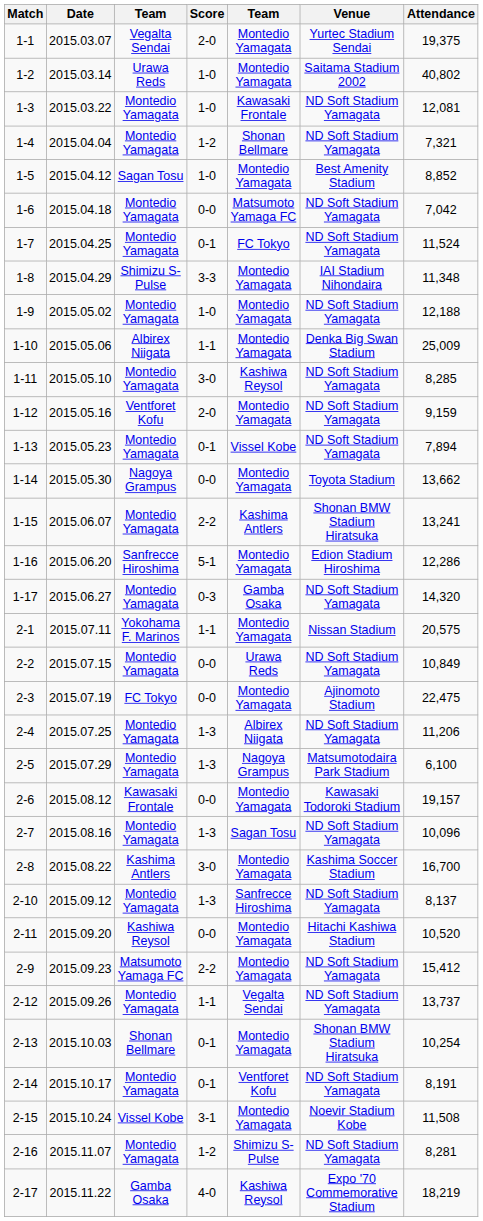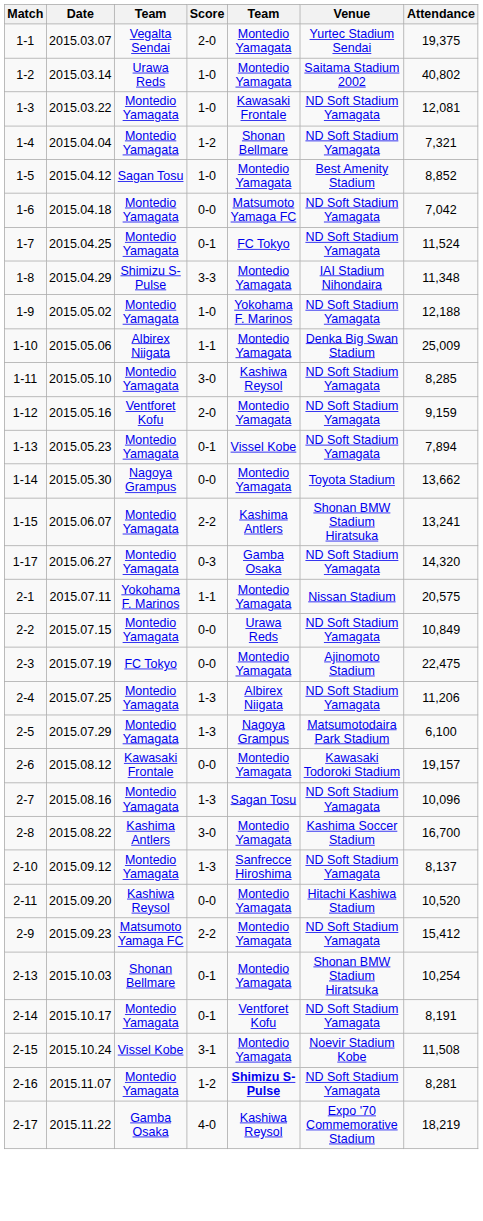 <table class="wikitable" style="text-align:center;">
 <tr>
 <th>Match</th>
 <th>Date</th>
 <th>Team</th>
 <th>Score</th>
 <th>Team</th>
 <th>Venue</th>
 <th>Attendance</th>
 </tr>
 <tr>
 <td>1-1</td>
 <td>2015.03.07</td>
 <td><a href='#'>Vegalta Sendai</a></td>
 <td>2-0</td>
 <td><a href='#'>Montedio Yamagata</a></td>
 <td><a href='#'>Yurtec Stadium Sendai</a></td>
 <td>19,375</td>
 </tr>
 <tr>
 <td>1-2</td>
 <td>2015.03.14</td>
 <td><a href='#'>Urawa Reds</a></td>
 <td>1-0</td>
 <td><a href='#'>Montedio Yamagata</a></td>
 <td><a href='#'>Saitama Stadium 2002</a></td>
 <td>40,802</td>
 </tr>
 <tr>
 <td>1-3</td>
 <td>2015.03.22</td>
 <td><a href='#'>Montedio Yamagata</a></td>
 <td>1-0</td>
 <td><a href='#'>Kawasaki Frontale</a></td>
 <td><a href='#'>ND Soft Stadium Yamagata</a></td>
 <td>12,081</td>
 </tr>
 <tr>
 <td>1-4</td>
 <td>2015.04.04</td>
 <td><a href='#'>Montedio Yamagata</a></td>
 <td>1-2</td>
 <td><a href='#'>Shonan Bellmare</a></td>
 <td><a href='#'>ND Soft Stadium Yamagata</a></td>
 <td>7,321</td>
 </tr>
 <tr>
 <td>1-5</td>
 <td>2015.04.12</td>
 <td><a href='#'>Sagan Tosu</a></td>
 <td>1-0</td>
 <td><a href='#'>Montedio Yamagata</a></td>
 <td><a href='#'>Best Amenity Stadium</a></td>
 <td>8,852</td>
 </tr>
 <tr>
 <td>1-6</td>
 <td>2015.04.18</td>
 <td><a href='#'>Montedio Yamagata</a></td>
 <td>0-0</td>
 <td><a href='#'>Matsumoto Yamaga FC</a></td>
 <td><a href='#'>ND Soft Stadium Yamagata</a></td>
 <td>7,042</td>
 </tr>
 <tr>
 <td>1-7</td>
 <td>2015.04.25</td>
 <td><a href='#'>Montedio Yamagata</a></td>
 <td>0-1</td>
 <td><a href='#'>FC Tokyo</a></td>
 <td><a href='#'>ND Soft Stadium Yamagata</a></td>
 <td>11,524</td>
 </tr>
 <tr>
 <td>1-8</td>
 <td>2015.04.29</td>
 <td><a href='#'>Shimizu S-Pulse</a></td>
 <td>3-3</td>
 <td><a href='#'>Montedio Yamagata</a></td>
 <td><a href='#'>IAI Stadium Nihondaira</a></td>
 <td>11,348</td>
 </tr>
 <tr>
 <td>1-9</td>
 <td>2015.05.02</td>
 <td><a href='#'>Montedio Yamagata</a></td>
 <td>1-0</td>
-<td><a href='#'>Montedio Yamagata</a></td>
+<td><a href='#'>Yokohama F. Marinos</a></td>
 <td><a href='#'>ND Soft Stadium Yamagata</a></td>
 <td>12,188</td>
 </tr>
 <tr>
 <td>1-10</td>
 <td>2015.05.06</td>
 <td><a href='#'>Albirex Niigata</a></td>
 <td>1-1</td>
 <td><a href='#'>Montedio Yamagata</a></td>
 <td><a href='#'>Denka Big Swan Stadium</a></td>
 <td>25,009</td>
 </tr>
 <tr>
 <td>1-11</td>
 <td>2015.05.10</td>
 <td><a href='#'>Montedio Yamagata</a></td>
 <td>3-0</td>
 <td><a href='#'>Kashiwa Reysol</a></td>
 <td><a href='#'>ND Soft Stadium Yamagata</a></td>
 <td>8,285</td>
 </tr>
 <tr>
 <td>1-12</td>
 <td>2015.05.16</td>
 <td><a href='#'>Ventforet Kofu</a></td>
 <td>2-0</td>
 <td><a href='#'>Montedio Yamagata</a></td>
 <td><a href='#'>ND Soft Stadium Yamagata</a></td>
 <td>9,159</td>
 </tr>
 <tr>
 <td>1-13</td>
 <td>2015.05.23</td>
 <td><a href='#'>Montedio Yamagata</a></td>
 <td>0-1</td>
 <td><a href='#'>Vissel Kobe</a></td>
 <td><a href='#'>ND Soft Stadium Yamagata</a></td>
 <td>7,894</td>
 </tr>
 <tr>
 <td>1-14</td>
 <td>2015.05.30</td>
 <td><a href='#'>Nagoya Grampus</a></td>
 <td>0-0</td>
 <td><a href='#'>Montedio Yamagata</a></td>
 <td><a href='#'>Toyota Stadium</a></td>
 <td>13,662</td>
 </tr>
 <tr>
 <td>1-15</td>
 <td>2015.06.07</td>
 <td><a href='#'>Montedio Yamagata</a></td>
 <td>2-2</td>
 <td><a href='#'>Kashima Antlers</a></td>
 <td><a href='#'>Shonan BMW Stadium Hiratsuka</a></td>
 <td>13,241</td>
-</tr>
-<tr>
-<td>1-16</td>
-<td>2015.06.20</td>
-<td><a href='#'>Sanfrecce Hiroshima</a></td>
-<td>5-1</td>
-<td><a href='#'>Montedio Yamagata</a></td>
-<td><a href='#'>Edion Stadium Hiroshima</a></td>
-<td>12,286</td>
 </tr>
 <tr>
 <td>1-17</td>
 <td>2015.06.27</td>
 <td><a href='#'>Montedio Yamagata</a></td>
 <td>0-3</td>
 <td><a href='#'>Gamba Osaka</a></td>
 <td><a href='#'>ND Soft Stadium Yamagata</a></td>
 <td>14,320</td>
 </tr>
 <tr>
 <td>2-1</td>
 <td>2015.07.11</td>
 <td><a href='#'>Yokohama F. Marinos</a></td>
 <td>1-1</td>
 <td><a href='#'>Montedio Yamagata</a></td>
 <td><a href='#'>Nissan Stadium</a></td>
 <td>20,575</td>
 </tr>
 <tr>
 <td>2-2</td>
 <td>2015.07.15</td>
 <td><a href='#'>Montedio Yamagata</a></td>
 <td>0-0</td>
 <td><a href='#'>Urawa Reds</a></td>
 <td><a href='#'>ND Soft Stadium Yamagata</a></td>
 <td>10,849</td>
 </tr>
 <tr>
 <td>2-3</td>
 <td>2015.07.19</td>
 <td><a href='#'>FC Tokyo</a></td>
 <td>0-0</td>
 <td><a href='#'>Montedio Yamagata</a></td>
 <td><a href='#'>Ajinomoto Stadium</a></td>
 <td>22,475</td>
 </tr>
 <tr>
 <td>2-4</td>
 <td>2015.07.25</td>
 <td><a href='#'>Montedio Yamagata</a></td>
 <td>1-3</td>
 <td><a href='#'>Albirex Niigata</a></td>
 <td><a href='#'>ND Soft Stadium Yamagata</a></td>
 <td>11,206</td>
 </tr>
 <tr>
 <td>2-5</td>
 <td>2015.07.29</td>
 <td><a href='#'>Montedio Yamagata</a></td>
 <td>1-3</td>
 <td><a href='#'>Nagoya Grampus</a></td>
 <td><a href='#'>Matsumotodaira Park Stadium</a></td>
 <td>6,100</td>
 </tr>
 <tr>
 <td>2-6</td>
 <td>2015.08.12</td>
 <td><a href='#'>Kawasaki Frontale</a></td>
 <td>0-0</td>
 <td><a href='#'>Montedio Yamagata</a></td>
 <td><a href='#'>Kawasaki Todoroki Stadium</a></td>
 <td>19,157</td>
 </tr>
 <tr>
 <td>2-7</td>
 <td>2015.08.16</td>
 <td><a href='#'>Montedio Yamagata</a></td>
 <td>1-3</td>
 <td><a href='#'>Sagan Tosu</a></td>
 <td><a href='#'>ND Soft Stadium Yamagata</a></td>
 <td>10,096</td>
 </tr>
 <tr>
 <td>2-8</td>
 <td>2015.08.22</td>
 <td><a href='#'>Kashima Antlers</a></td>
 <td>3-0</td>
 <td><a href='#'>Montedio Yamagata</a></td>
 <td><a href='#'>Kashima Soccer Stadium</a></td>
 <td>16,700</td>
 </tr>
 <tr>
 <td>2-10</td>
 <td>2015.09.12</td>
 <td><a href='#'>Montedio Yamagata</a></td>
 <td>1-3</td>
 <td><a href='#'>Sanfrecce Hiroshima</a></td>
 <td><a href='#'>ND Soft Stadium Yamagata</a></td>
 <td>8,137</td>
 </tr>
 <tr>
 <td>2-11</td>
 <td>2015.09.20</td>
 <td><a href='#'>Kashiwa Reysol</a></td>
 <td>0-0</td>
 <td><a href='#'>Montedio Yamagata</a></td>
 <td><a href='#'>Hitachi Kashiwa Stadium</a></td>
 <td>10,520</td>
 </tr>
 <tr>
 <td>2-9</td>
 <td>2015.09.23</td>
 <td><a href='#'>Matsumoto Yamaga FC</a></td>
 <td>2-2</td>
 <td><a href='#'>Montedio Yamagata</a></td>
 <td><a href='#'>ND Soft Stadium Yamagata</a></td>
 <td>15,412　</td>
 </tr>
 <tr>
-<td>2-12</td>
-<td>2015.09.26</td>
-<td><a href='#'>Montedio Yamagata</a></td>
-<td>1-1</td>
-<td><a href='#'>Vegalta Sendai</a></td>
-<td><a href='#'>ND Soft Stadium Yamagata</a></td>
-<td>13,737</td>
-</tr>
-<tr>
 <td>2-13</td>
 <td>2015.10.03</td>
 <td><a href='#'>Shonan Bellmare</a></td>
 <td>0-1</td>
 <td><a href='#'>Montedio Yamagata</a></td>
 <td><a href='#'>Shonan BMW Stadium Hiratsuka</a></td>
 <td>10,254</td>
 </tr>
 <tr>
 <td>2-14</td>
 <td>2015.10.17</td>
 <td><a href='#'>Montedio Yamagata</a></td>
 <td>0-1</td>
 <td><a href='#'>Ventforet Kofu</a></td>
 <td><a href='#'>ND Soft Stadium Yamagata</a></td>
 <td>8,191</td>
 </tr>
 <tr>
 <td>2-15</td>
 <td>2015.10.24</td>
 <td><a href='#'>Vissel Kobe</a></td>
 <td>3-1</td>
 <td><a href='#'>Montedio Yamagata</a></td>
 <td><a href='#'>Noevir Stadium Kobe</a></td>
 <td>11,508</td>
 </tr>
 <tr>
 <td>2-16</td>
 <td>2015.11.07</td>
 <td><a href='#'>Montedio Yamagata</a></td>
 <td>1-2</td>
-<td><a href='#'>Shimizu S-Pulse</a></td>
+<td><strong><a href='#'>Shimizu S-Pulse</a></strong></td>
 <td><a href='#'>ND Soft Stadium Yamagata</a></td>
 <td>8,281</td>
 </tr>
 <tr>
 <td>2-17</td>
 <td>2015.11.22</td>
 <td><a href='#'>Gamba Osaka</a></td>
 <td>4-0</td>
 <td><a href='#'>Kashiwa Reysol</a></td>
 <td><a href='#'>Expo '70 Commemorative Stadium</a></td>
 <td>18,219</td>
 </tr>
 </table>
